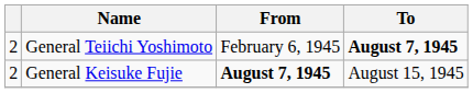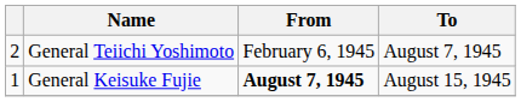 <table class=wikitable>
 <tr>
 <th></th>
 <th>Name</th>
 <th>From</th>
 <th>To</th>
 </tr>
 <tr>
 <td>2</td>
 <td>General <a href='#'>Teiichi Yoshimoto</a></td>
 <td>February 6, 1945</td>
-<td><strong>August 7, 1945</strong></td>
+<td>August 7, 1945</td>
 </tr>
 <tr>
-<td>2</td>
+<td>1</td>
 <td>General <a href='#'>Keisuke Fujie</a></td>
 <td><strong>August 7, 1945</strong></td>
 <td>August 15, 1945</td>
 </tr>
 <tr>
 </tr>
 </table>
